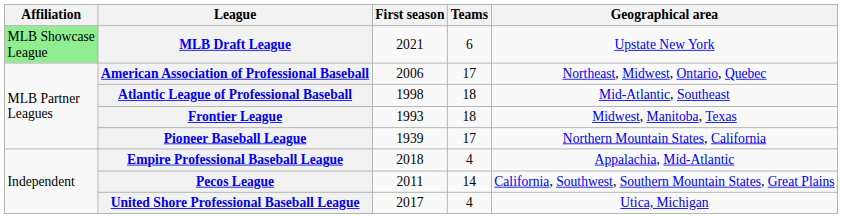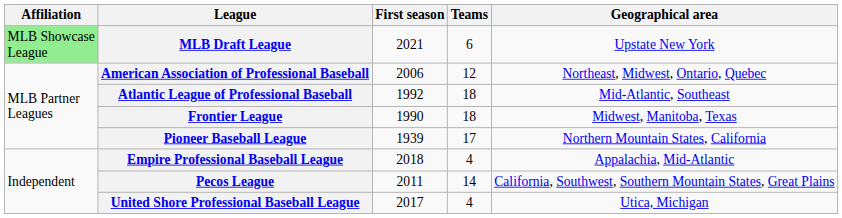 <table class="wikitable sortable plainrowheaders">
 <tr>
 <th scope="col">Affiliation</th>
 <th scope="col">League</th>
 <th scope="col">First season</th>
 <th scope="col">Teams</th>
 <th scope="col">Geographical area</th>
 </tr>
 <tr>
 <td style="background: lightgreen;">MLB Showcase<br>League</td>
 <th scope="row" align="center"><a href='#'>MLB Draft League</a></th>
 <td align="center">2021</td>
 <td align="center">6</td>
 <td align="center"><a href='#'>Upstate New York</a></td>
 </tr>
 <tr>
 <td rowspan="4">MLB Partner<br>Leagues</td>
 <th scope="row" align="center"><a href='#'>American Association of Professional Baseball</a></th>
 <td align="center">2006</td>
-<td align="center">17</td>
+<td align="center">12</td>
 <td align="center"><a href='#'>Northeast</a>, <a href='#'>Midwest</a>, <a href='#'>Ontario</a>, <a href='#'>Quebec</a></td>
 </tr>
 <tr>
 <th scope="row" align="center"><a href='#'>Atlantic League of Professional Baseball</a></th>
-<td align="center">1998</td>
+<td align="center">1992</td>
 <td align="center">18</td>
 <td align="center"><a href='#'>Mid-Atlantic</a>, <a href='#'>Southeast</a></td>
 </tr>
 <tr>
 <th scope="row" align="center"><a href='#'>Frontier League</a></th>
-<td align="center">1993</td>
+<td align="center">1990</td>
 <td align="center">18</td>
 <td align="center"><a href='#'>Midwest</a>, <a href='#'>Manitoba</a>, <a href='#'>Texas</a></td>
 </tr>
 <tr>
 <th scope="row" align="center"><a href='#'>Pioneer Baseball League</a></th>
 <td align="center">1939</td>
 <td align="center">17</td>
 <td align="center"><a href='#'>Northern Mountain States</a>, <a href='#'>California</a></td>
 </tr>
 <tr>
 <td rowspan="3">Independent</td>
 <th scope="row" align="center"><a href='#'>Empire Professional Baseball League</a></th>
 <td align="center">2018</td>
 <td align="center">4</td>
 <td align="center"><a href='#'>Appalachia</a>, <a href='#'>Mid-Atlantic</a></td>
 </tr>
 <tr>
 <th scope="row" align="center"><a href='#'>Pecos League</a></th>
 <td align="center">2011</td>
 <td align="center">14</td>
 <td align="center"><a href='#'>California</a>, <a href='#'>Southwest</a>, <a href='#'>Southern Mountain States</a>, <a href='#'>Great Plains</a></td>
 </tr>
 <tr>
 <th scope="row" align="center"><a href='#'>United Shore Professional Baseball League</a></th>
 <td align="center">2017</td>
 <td align="center">4</td>
 <td align="center"><a href='#'>Utica, Michigan</a></td>
 </tr>
 </table>
